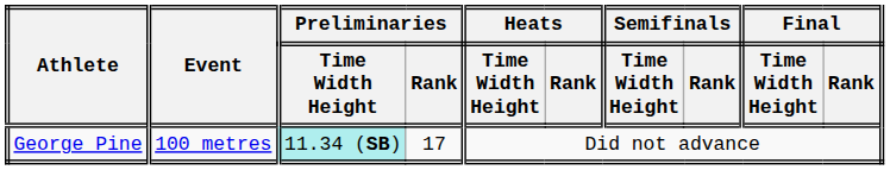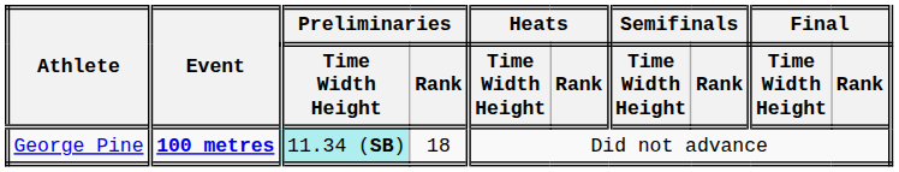 <table class=wikitable style="font-size:90%; border: double;">
 <tr>
 <th rowspan="2" style="border-right:double">Athlete</th>
 <th rowspan="2" style="border-right:double">Event</th>
 <th colspan="2" style="border-right:double; border-bottom:double;">Preliminaries</th>
 <th colspan="2" style="border-right:double; border-bottom:double;">Heats</th>
 <th colspan="2" style="border-right:double; border-bottom:double;">Semifinals</th>
 <th colspan="2" style="border-right:double; border-bottom:double;">Final</th>
 </tr>
 <tr>
 <th>Time<br>Width<br>Height</th>
 <th style="border-right:double">Rank</th>
 <th>Time<br>Width<br>Height</th>
 <th style="border-right:double">Rank</th>
 <th>Time<br>Width<br>Height</th>
 <th style="border-right:double">Rank</th>
 <th>Time<br>Width<br>Height</th>
 <th style="border-right:double">Rank</th>
 </tr>
 <tr style="border-top: double;">
 <td style="border-right:double"><a href='#'>George Pine</a></td>
-<td style="border-right:double"><a href='#'>100 metres</a></td>
+<td style="border-right:double"><strong><a href='#'>100 metres</a></strong></td>
 <td align=center style="background: paleturquoise;">11.34 (<strong>SB</strong>)</td>
-<td style="border-right:double" align=center>17</td>
+<td style="border-right:double" align=center>18</td>
 <td colspan="6" align=center>Did not advance</td>
 </tr>
 </table>
